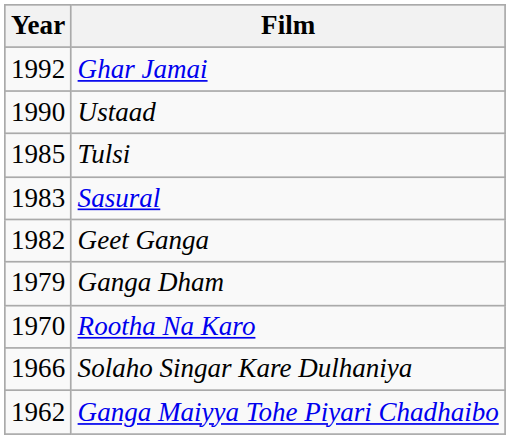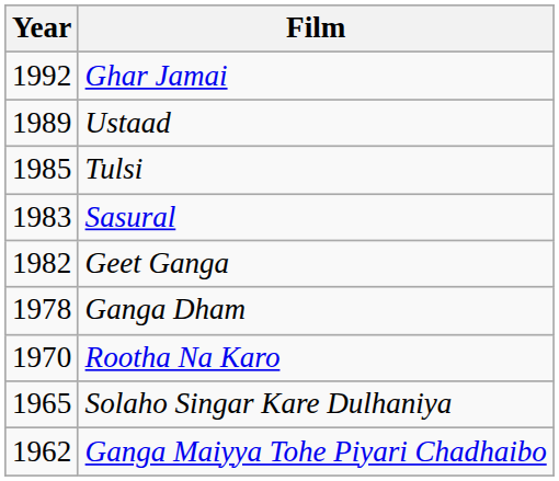 <table class="wikitable">
 <tr>
 <th>Year</th>
 <th>Film</th>
 </tr>
 <tr>
 <td>1992</td>
 <td><em><a href='#'>Ghar Jamai</a></em></td>
 </tr>
 <tr>
-<td>1990</td>
+<td>1989</td>
 <td><em>Ustaad</em></td>
 </tr>
 <tr>
 <td>1985</td>
 <td><em>Tulsi</em></td>
 </tr>
 <tr>
 <td>1983</td>
 <td><em><a href='#'>Sasural</a></em></td>
 </tr>
 <tr>
 <td>1982</td>
 <td><em>Geet Ganga</em></td>
 </tr>
 <tr>
-<td>1979</td>
+<td>1978</td>
 <td><em>Ganga Dham</em></td>
 </tr>
 <tr>
 <td>1970</td>
 <td><em><a href='#'>Rootha Na Karo</a></em></td>
 </tr>
 <tr>
-<td>1966</td>
+<td>1965</td>
 <td><em>Solaho Singar Kare Dulhaniya</em></td>
 </tr>
 <tr>
 <td>1962</td>
 <td><em><a href='#'>Ganga Maiyya Tohe Piyari Chadhaibo</a></em></td>
 </tr>
 </table>
